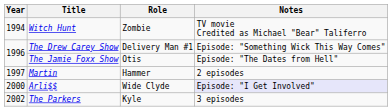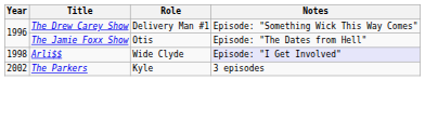 <table class="wikitable" style="font-size: 90%;">
 <tr>
 <th>Year</th>
 <th>Title</th>
 <th>Role</th>
 <th>Notes</th>
-</tr>
-<tr>
-<td>1994</td>
-<td><em><a href='#'>Witch Hunt</a></em></td>
-<td>Zombie</td>
-<td>TV movie<br> Credited as Michael "Bear" Taliferro</td>
 </tr>
 <tr>
 <td rowspan="2">1996</td>
 <td><em><a href='#'>The Drew Carey Show</a></em></td>
 <td>Delivery Man #1</td>
 <td>Episode: "Something Wick This Way Comes"</td>
 </tr>
 <tr>
 <td><em><a href='#'>The Jamie Foxx Show</a></em></td>
 <td>Otis</td>
 <td>Episode: "The Dates from Hell"</td>
 </tr>
 <tr>
-<td>1997</td>
-<td><em><a href='#'>Martin</a></em></td>
-<td>Hammer</td>
-<td>2 episodes</td>
-</tr>
-<tr>
-<td>2000</td>
+<td>1998</td>
 <td><em><a href='#'>Arli$$</a></em></td>
 <td>Wide Clyde</td>
 <td style="background: lavender;">Episode: "I Get Involved"</td>
 </tr>
 <tr>
 <td>2002</td>
 <td><em><a href='#'>The Parkers</a></em></td>
 <td>Kyle</td>
 <td>3 episodes</td>
 </tr>
 </table>
